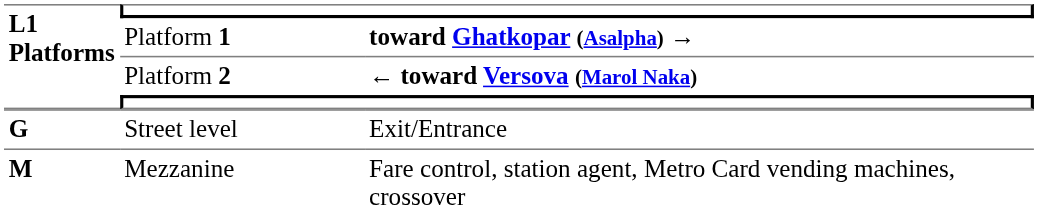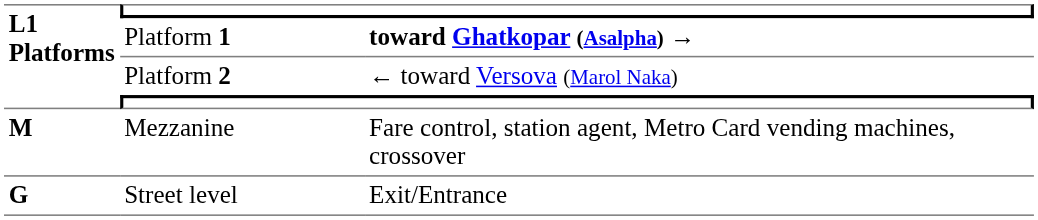 <table border=0 cellspacing=0 cellpadding=3>
 <tr>
 <td style="border-bottom:solid 1px gray;vertical-align:top;border-top:solid 1px gray;" rowspan=4;><strong>L1<br>Platforms</strong></td>
 <td style="border-top:solid 1px gray;border-right:solid 2px black;border-left:solid 2px black;border-bottom:solid 2px black;text-align:center;" colspan=2></td>
 </tr>
 <tr>
 <td style="border-bottom:solid 1px gray;" width=150>Platform <span><strong>1</strong></span></td>
 <td style="border-bottom:solid 1px gray;" width=390><strong>  toward <a href='#'>Ghatkopar</a> <small>(<a href='#'>Asalpha</a>)</small> →</strong></td>
 </tr>
 <tr>
 <td>Platform <span><strong>2</strong></span></td>
-<td><strong>←  toward <a href='#'>Versova</a> <small>(<a href='#'>Marol Naka</a>)</small></strong></td>
+<td>←  toward <a href='#'>Versova</a> <small>(<a href='#'>Marol Naka</a>)</small></td>
 </tr>
 <tr>
 <td style="border-top:solid 2px black;border-right:solid 2px black;border-left:solid 2px black;border-bottom:solid 1px gray;text-align:center;" colspan=2></td>
+</tr>
+<tr>
+<td style="vertical-align:top"><strong>M</strong></td>
+<td style="vertical-align:top">Mezzanine</td>
+<td style="vertical-align:top">Fare control, station agent, Metro Card vending machines, crossover</td>
 </tr>
 <tr>
 <td style="border-bottom:solid 1px gray;border-top:solid 1px gray; vertical-align:top" width=50><strong>G</strong></td>
 <td style="border-top:solid 1px gray;border-bottom:solid 1px gray; vertical-align:top" width=100>Street level</td>
 <td style="border-top:solid 1px gray;border-bottom:solid 1px gray; vertical-align:top" width=420>Exit/Entrance</td>
 </tr>
-<tr>
-<td style="vertical-align:top"><strong>M</strong></td>
-<td style="vertical-align:top">Mezzanine</td>
-<td style="vertical-align:top">Fare control, station agent, Metro Card vending machines, crossover</td>
-</tr>
 </table>
